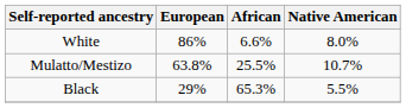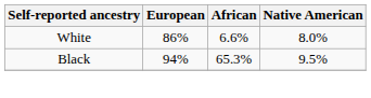 <table class="wikitable sortable" style="text-align:center; font-size: 100%;">
 <tr>
 <th>Self-reported ancestry</th>
 <th>European</th>
 <th>African</th>
 <th>Native American</th>
 </tr>
 <tr>
 <td>White</td>
 <td>86%</td>
 <td>6.6%</td>
 <td>8.0%</td>
 </tr>
 <tr>
-<td>Mulatto/Mestizo</td>
-<td>63.8%</td>
-<td>25.5%</td>
-<td>10.7%</td>
-</tr>
-<tr>
 <td>Black</td>
-<td>29%</td>
+<td>94%</td>
 <td>65.3%</td>
-<td>5.5%</td>
+<td>9.5%</td>
 </tr>
 <tr>
 </tr>
 </table>
